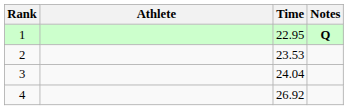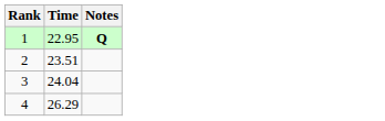 <table class="wikitable" style="text-align:center">
 <tr>
 <th>Rank</th>
-<th Style="width:18em">Athlete</th>
 <th>Time</th>
 <th>Notes</th>
 </tr>
 <tr style="background:#cfc">
 <td>1</td>
-<td style="text-align:left"></td>
 <td>22.95</td>
 <td><strong>Q</strong></td>
 </tr>
 <tr>
 <td>2</td>
-<td style="text-align:left"></td>
-<td>23.53</td>
+<td>23.51</td>
 <td></td>
 </tr>
 <tr>
 <td>3</td>
-<td style="text-align:left"></td>
 <td>24.04</td>
 <td></td>
 </tr>
 <tr>
 <td>4</td>
-<td style="text-align:left"></td>
-<td>26.92</td>
+<td>26.29</td>
 <td></td>
 </tr>
 </table>
